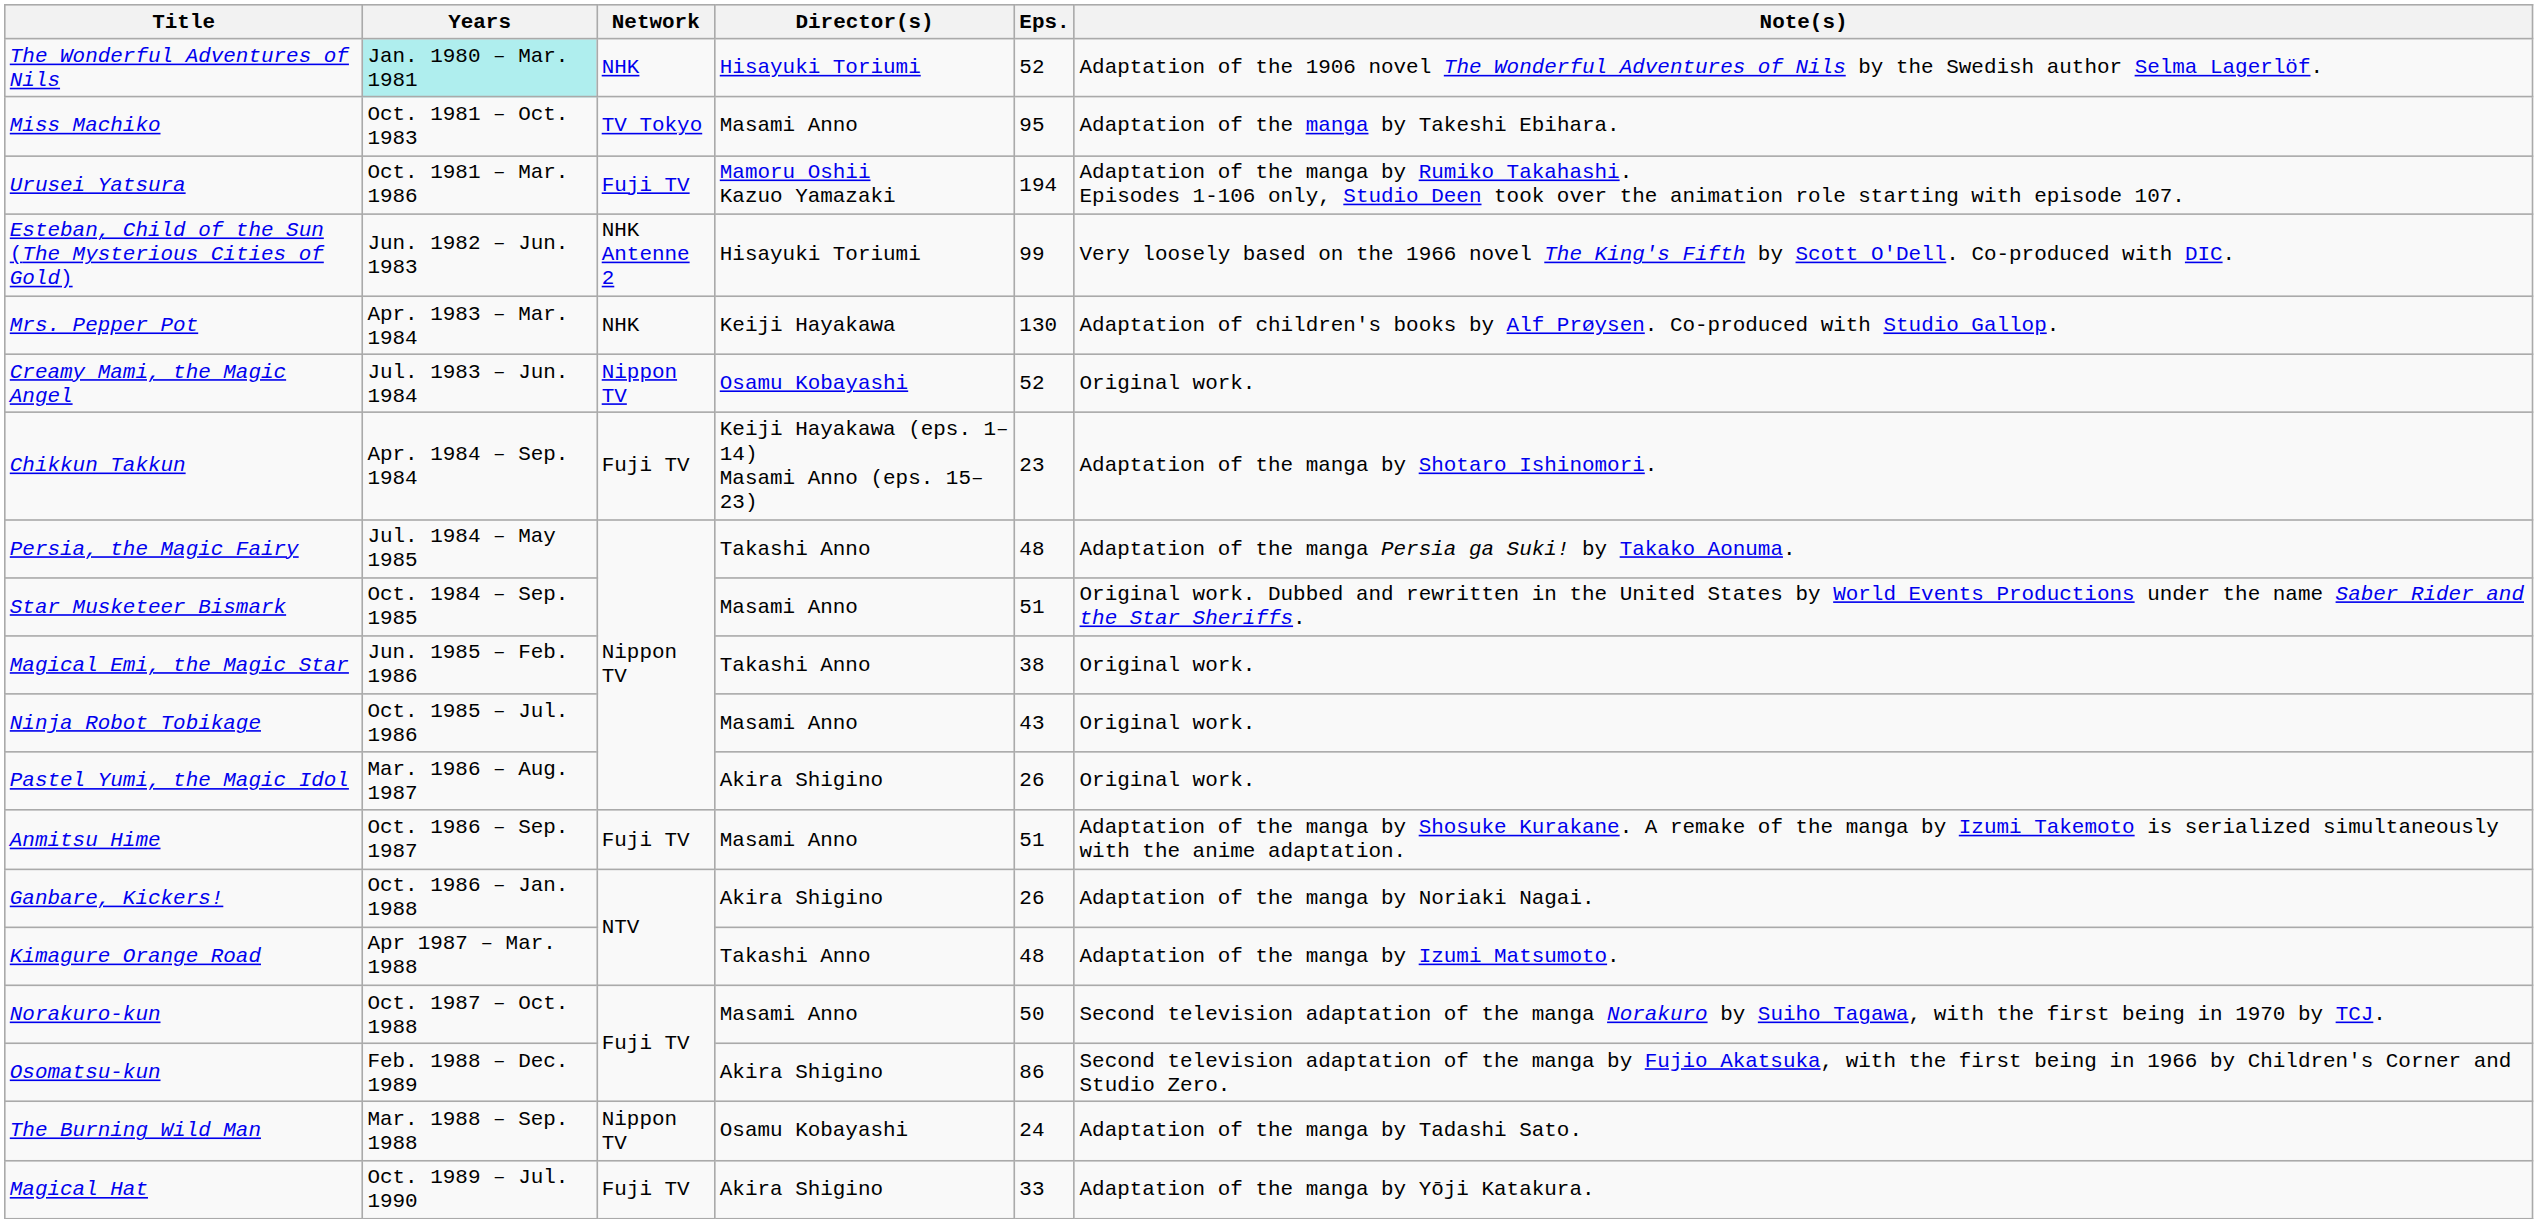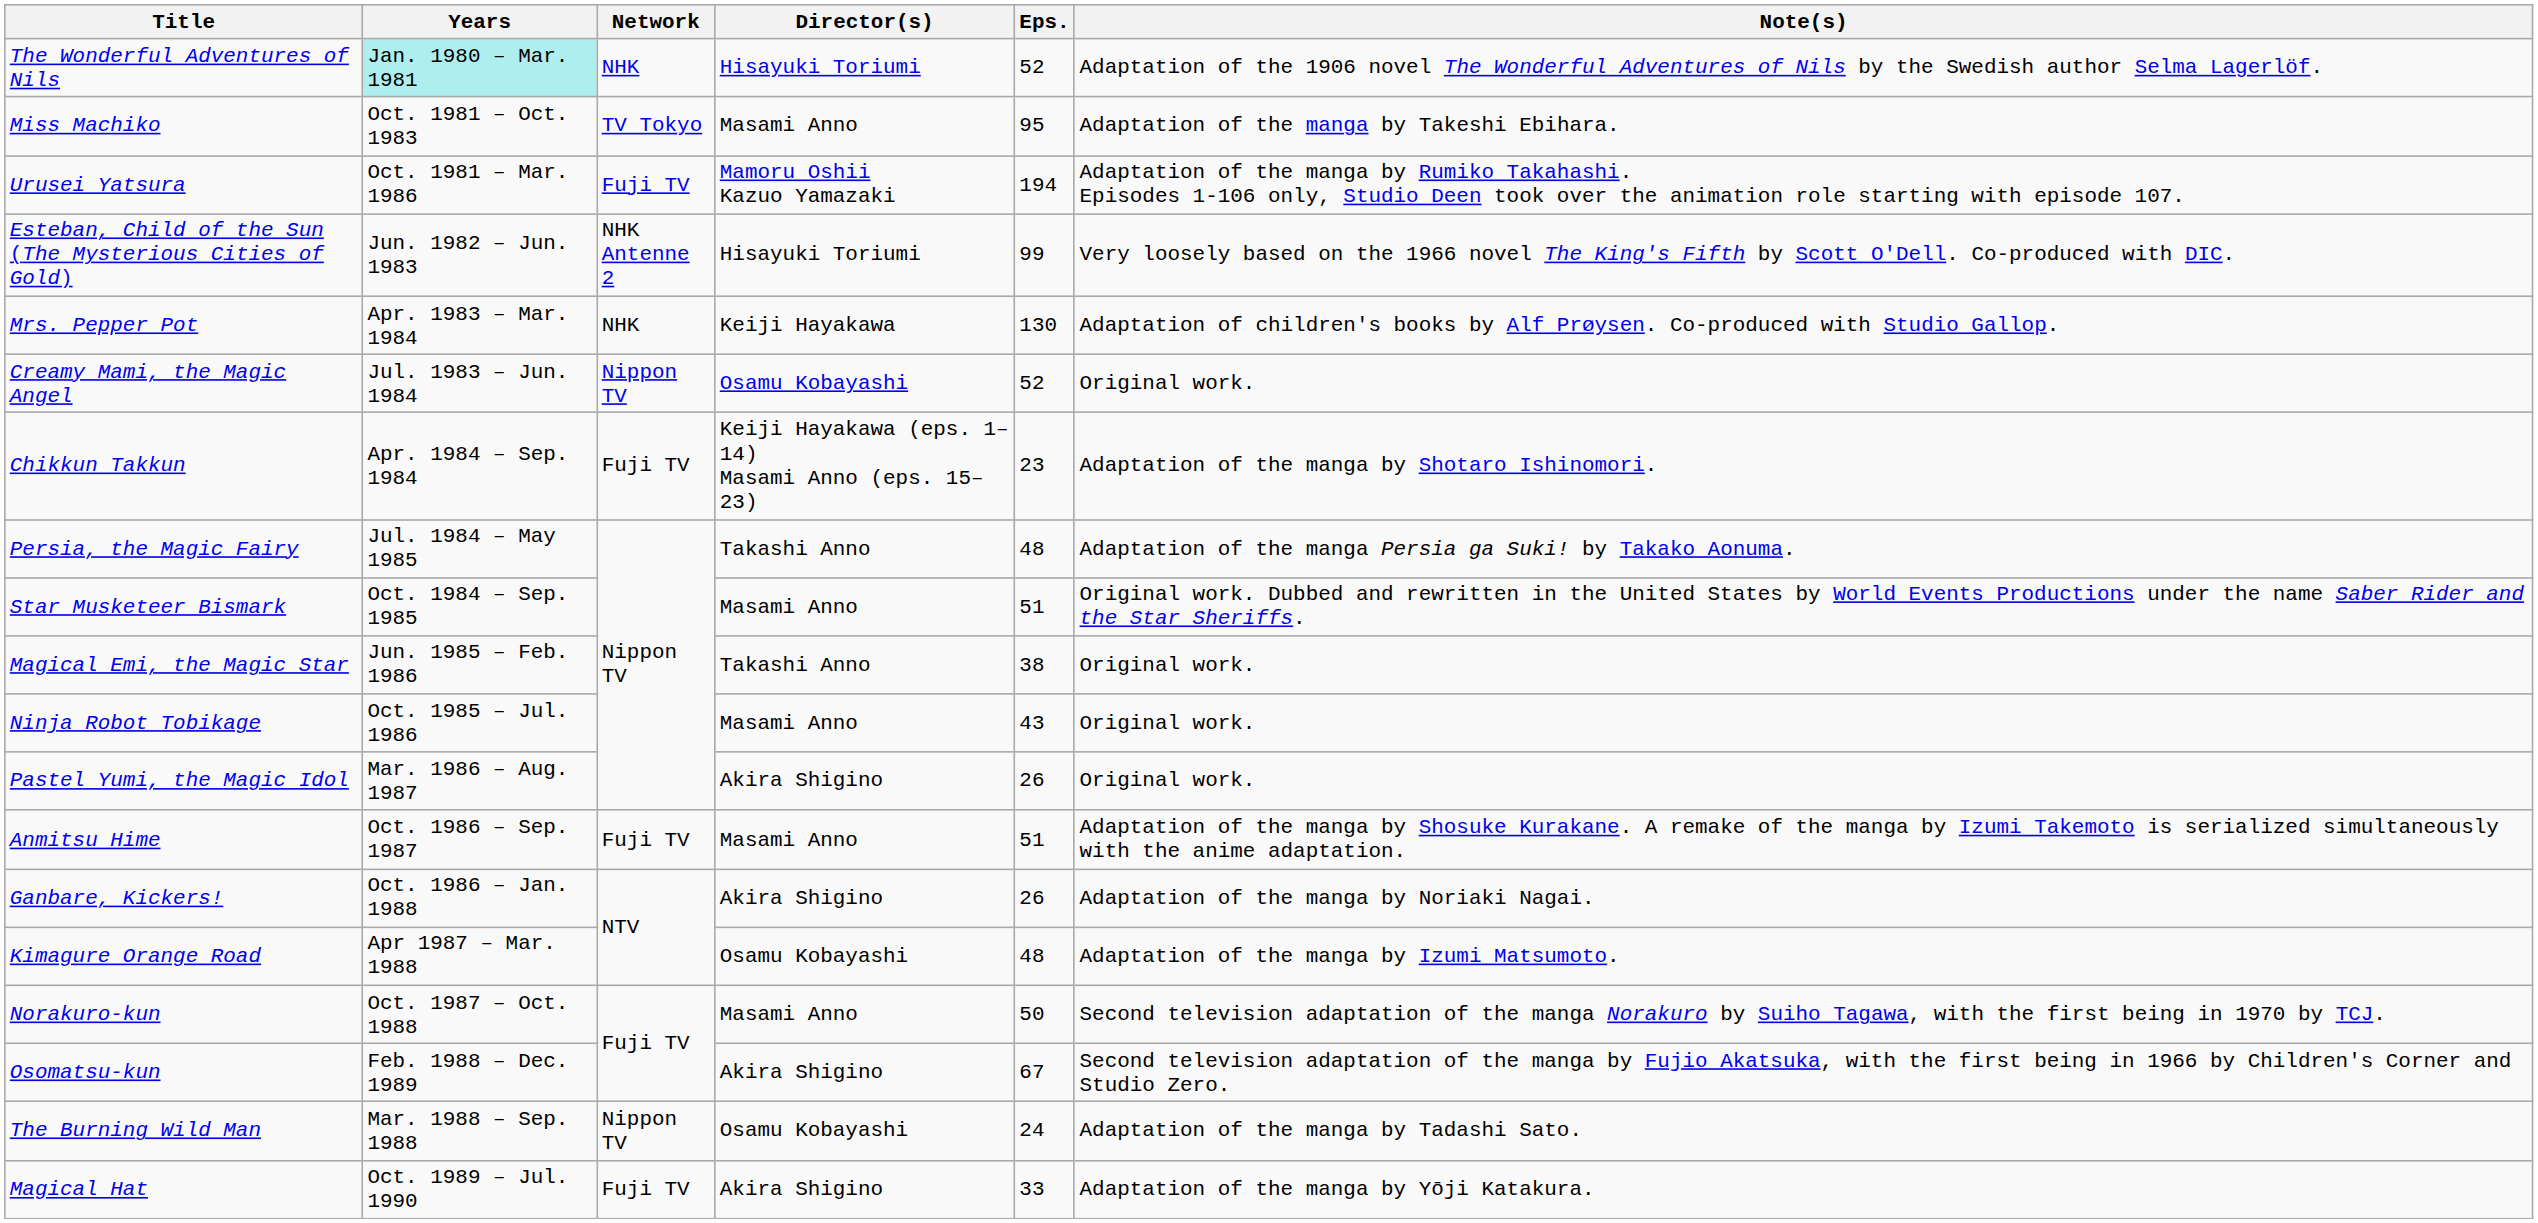 <table class="wikitable sortable">
 <tr>
 <th>Title</th>
 <th>Years</th>
 <th>Network</th>
 <th>Director(s)</th>
 <th>Eps.</th>
 <th>Note(s)</th>
 </tr>
 <tr>
 <td><em><a href='#'>The Wonderful Adventures of Nils</a></em></td>
 <td style="background: paleturquoise;">Jan. 1980 – Mar. 1981</td>
 <td><a href='#'>NHK</a></td>
 <td><a href='#'>Hisayuki Toriumi</a></td>
 <td>52</td>
 <td>Adaptation of the 1906 novel <em><a href='#'>The Wonderful Adventures of Nils</a></em> by the Swedish author <a href='#'>Selma Lagerlöf</a>.</td>
 </tr>
 <tr>
 <td><em><a href='#'>Miss Machiko</a></em></td>
 <td>Oct. 1981 – Oct. 1983</td>
 <td><a href='#'>TV Tokyo</a></td>
 <td>Masami Anno</td>
 <td>95</td>
 <td>Adaptation of the <a href='#'>manga</a> by Takeshi Ebihara.</td>
 </tr>
 <tr>
 <td><em><a href='#'>Urusei Yatsura</a></em></td>
 <td>Oct. 1981 – Mar. 1986</td>
 <td><a href='#'>Fuji TV</a></td>
 <td><a href='#'>Mamoru Oshii</a><br>Kazuo Yamazaki</td>
 <td>194</td>
 <td>Adaptation of the manga by <a href='#'>Rumiko Takahashi</a>.<br>Episodes 1-106 only, <a href='#'>Studio Deen</a> took over the animation role starting with episode 107.</td>
 </tr>
 <tr>
 <td><a href='#'><em>Esteban, Child of the Sun</em><br>(<em>The Mysterious Cities of Gold</em>)</a></td>
 <td>Jun. 1982 – Jun. 1983</td>
 <td>NHK<br><a href='#'>Antenne 2</a></td>
 <td>Hisayuki Toriumi</td>
 <td>99</td>
 <td>Very loosely based on the 1966 novel <em><a href='#'>The King's Fifth</a></em> by <a href='#'>Scott O'Dell</a>. Co-produced with <a href='#'>DIC</a>.</td>
 </tr>
 <tr>
 <td><em><a href='#'>Mrs. Pepper Pot</a></em></td>
 <td>Apr. 1983 – Mar. 1984</td>
 <td>NHK</td>
 <td>Keiji Hayakawa</td>
 <td>130</td>
 <td>Adaptation of children's books by <a href='#'>Alf Prøysen</a>. Co-produced with <a href='#'>Studio Gallop</a>.</td>
 </tr>
 <tr>
 <td><em><a href='#'>Creamy Mami, the Magic Angel</a></em></td>
 <td>Jul. 1983 – Jun. 1984</td>
 <td><a href='#'>Nippon TV</a></td>
 <td><a href='#'>Osamu Kobayashi</a></td>
 <td>52</td>
 <td>Original work.</td>
 </tr>
 <tr>
 <td><em><a href='#'>Chikkun Takkun</a></em></td>
 <td>Apr. 1984 – Sep. 1984</td>
 <td>Fuji TV</td>
 <td>Keiji Hayakawa (eps. 1–14)<br>Masami Anno (eps. 15–23)</td>
 <td>23</td>
 <td>Adaptation of the manga by <a href='#'>Shotaro Ishinomori</a>.</td>
 </tr>
 <tr>
 <td><em><a href='#'>Persia, the Magic Fairy</a></em></td>
 <td>Jul. 1984 – May 1985</td>
 <td rowspan="5">Nippon TV</td>
 <td>Takashi Anno</td>
 <td>48</td>
 <td>Adaptation of the manga <em>Persia ga Suki!</em> by <a href='#'>Takako Aonuma</a>.</td>
 </tr>
 <tr>
 <td><em><a href='#'>Star Musketeer Bismark</a></em></td>
 <td>Oct. 1984 – Sep. 1985</td>
 <td>Masami Anno</td>
 <td>51</td>
 <td>Original work. Dubbed and rewritten in the United States by <a href='#'>World Events Productions</a> under the name <em><a href='#'>Saber Rider and the Star Sheriffs</a></em>.</td>
 </tr>
 <tr>
 <td><em><a href='#'>Magical Emi, the Magic Star</a></em></td>
 <td>Jun. 1985 – Feb. 1986</td>
 <td>Takashi Anno</td>
 <td>38</td>
 <td>Original work.</td>
 </tr>
 <tr>
 <td><em><a href='#'>Ninja Robot Tobikage</a></em></td>
 <td>Oct. 1985 – Jul. 1986</td>
 <td>Masami Anno</td>
 <td>43</td>
 <td>Original work.</td>
 </tr>
 <tr>
 <td><em><a href='#'>Pastel Yumi, the Magic Idol</a></em></td>
 <td>Mar. 1986 – Aug. 1987</td>
 <td>Akira Shigino</td>
 <td>26</td>
 <td>Original work.</td>
 </tr>
 <tr>
 <td><em><a href='#'>Anmitsu Hime</a></em></td>
 <td>Oct. 1986 – Sep. 1987</td>
 <td>Fuji TV</td>
 <td>Masami Anno</td>
 <td>51</td>
 <td>Adaptation of the manga by <a href='#'>Shosuke Kurakane</a>. A remake of the manga by <a href='#'>Izumi Takemoto</a> is serialized simultaneously with the anime adaptation.</td>
 </tr>
 <tr>
 <td><em><a href='#'>Ganbare, Kickers!</a></em></td>
 <td>Oct. 1986 – Jan. 1988</td>
 <td rowspan="2">NTV</td>
 <td>Akira Shigino</td>
 <td>26</td>
 <td>Adaptation of the manga by Noriaki Nagai.</td>
 </tr>
 <tr>
 <td><em><a href='#'>Kimagure Orange Road</a></em></td>
 <td>Apr 1987 – Mar. 1988</td>
-<td>Takashi Anno</td>
+<td>Osamu Kobayashi</td>
 <td>48</td>
 <td>Adaptation of the manga by <a href='#'>Izumi Matsumoto</a>.</td>
 </tr>
 <tr>
 <td><em><a href='#'>Norakuro-kun</a></em></td>
 <td>Oct. 1987 – Oct. 1988</td>
 <td rowspan="2">Fuji TV</td>
 <td>Masami Anno</td>
 <td>50</td>
 <td>Second television adaptation of the manga <em><a href='#'>Norakuro</a></em> by <a href='#'>Suiho Tagawa</a>, with the first being in 1970 by <a href='#'>TCJ</a>.</td>
 </tr>
 <tr>
 <td><em><a href='#'>Osomatsu-kun</a></em></td>
 <td>Feb. 1988 – Dec. 1989</td>
 <td>Akira Shigino</td>
-<td>86</td>
+<td>67</td>
 <td>Second television adaptation of the manga by <a href='#'>Fujio Akatsuka</a>, with the first being in 1966 by Children's Corner and Studio Zero.</td>
 </tr>
 <tr>
 <td><em><a href='#'>The Burning Wild Man</a></em></td>
 <td>Mar. 1988 – Sep. 1988</td>
 <td>Nippon TV</td>
 <td>Osamu Kobayashi</td>
 <td>24</td>
 <td>Adaptation of the manga by Tadashi Sato.</td>
 </tr>
 <tr>
 <td><em><a href='#'>Magical Hat</a></em></td>
 <td>Oct. 1989 – Jul. 1990</td>
 <td>Fuji TV</td>
 <td>Akira Shigino</td>
 <td>33</td>
 <td>Adaptation of the manga by Yōji Katakura.</td>
 </tr>
 </table>
